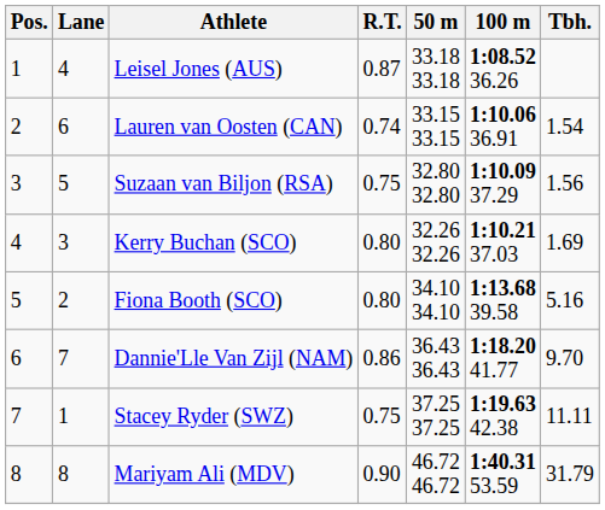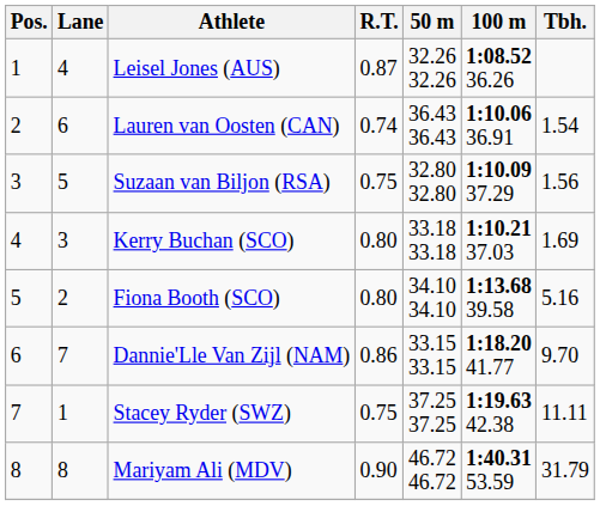 <table class="wikitable">
 <tr>
 <th>Pos.</th>
 <th>Lane</th>
 <th>Athlete</th>
 <th>R.T.</th>
 <th>50 m</th>
 <th>100 m</th>
 <th>Tbh.</th>
 </tr>
 <tr>
 <td>1</td>
 <td>4</td>
 <td> <a href='#'>Leisel Jones</a> (<a href='#'>AUS</a>)</td>
 <td>0.87</td>
-<td>33.18<br>33.18</td>
+<td>32.26<br>32.26</td>
 <td><strong>1:08.52</strong><br>36.26</td>
 <td> </td>
 </tr>
 <tr>
 <td>2</td>
 <td>6</td>
 <td> <a href='#'>Lauren van Oosten</a> (<a href='#'>CAN</a>)</td>
 <td>0.74</td>
-<td>33.15<br>33.15</td>
+<td>36.43<br>36.43</td>
 <td><strong>1:10.06</strong><br>36.91</td>
 <td>1.54</td>
 </tr>
 <tr>
 <td>3</td>
 <td>5</td>
 <td> <a href='#'>Suzaan van Biljon</a> (<a href='#'>RSA</a>)</td>
 <td>0.75</td>
 <td>32.80<br>32.80</td>
 <td><strong>1:10.09</strong><br>37.29</td>
 <td>1.56</td>
 </tr>
 <tr>
 <td>4</td>
 <td>3</td>
 <td> <a href='#'>Kerry Buchan</a> (<a href='#'>SCO</a>)</td>
 <td>0.80</td>
-<td>32.26<br>32.26</td>
+<td>33.18<br>33.18</td>
 <td><strong>1:10.21</strong><br>37.03</td>
 <td>1.69</td>
 </tr>
 <tr>
 <td>5</td>
 <td>2</td>
 <td> <a href='#'>Fiona Booth</a> (<a href='#'>SCO</a>)</td>
 <td>0.80</td>
 <td>34.10<br>34.10</td>
 <td><strong>1:13.68</strong><br>39.58</td>
 <td>5.16</td>
 </tr>
 <tr>
 <td>6</td>
 <td>7</td>
 <td> <a href='#'>Dannie'Lle Van Zijl</a> (<a href='#'>NAM</a>)</td>
 <td>0.86</td>
-<td>36.43<br>36.43</td>
+<td>33.15<br>33.15</td>
 <td><strong>1:18.20</strong><br>41.77</td>
 <td>9.70</td>
 </tr>
 <tr>
 <td>7</td>
 <td>1</td>
 <td> <a href='#'>Stacey Ryder</a> (<a href='#'>SWZ</a>)</td>
 <td>0.75</td>
 <td>37.25<br>37.25</td>
 <td><strong>1:19.63</strong><br>42.38</td>
 <td>11.11</td>
 </tr>
 <tr>
 <td>8</td>
 <td>8</td>
 <td> <a href='#'>Mariyam Ali</a> (<a href='#'>MDV</a>)</td>
 <td>0.90</td>
 <td>46.72<br>46.72</td>
 <td><strong>1:40.31</strong><br>53.59</td>
 <td>31.79</td>
 </tr>
 <tr>
 </tr>
 </table>
